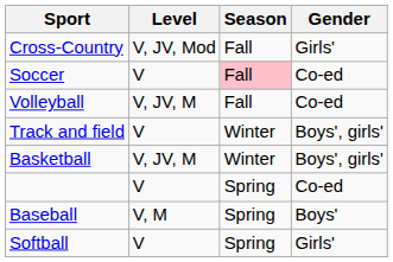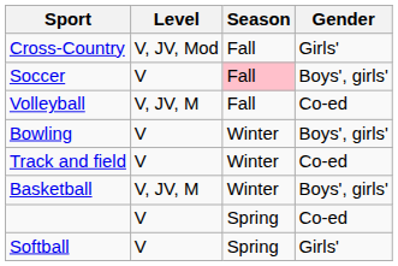 <table class="wikitable" style="text-align:left">
 <tr>
 <th>Sport</th>
 <th>Level</th>
 <th>Season</th>
 <th>Gender</th>
 </tr>
 <tr>
 <td><a href='#'>Cross-Country</a></td>
 <td>V, JV, Mod</td>
 <td>Fall</td>
 <td>Girls'</td>
 </tr>
 <tr>
 <td><a href='#'>Soccer</a></td>
 <td>V</td>
 <td style="background: pink;">Fall</td>
-<td>Co-ed</td>
+<td>Boys', girls'</td>
 </tr>
 <tr>
 <td><a href='#'>Volleyball</a></td>
 <td>V, JV, M</td>
 <td>Fall</td>
 <td>Co-ed</td>
 </tr>
 <tr>
+<td><a href='#'>Bowling</a></td>
+<td>V</td>
+<td>Winter</td>
+<td>Boys', girls'</td>
+</tr>
+<tr>
 <td><a href='#'>Track and field</a></td>
 <td>V</td>
 <td>Winter</td>
-<td>Boys', girls'</td>
+<td>Co-ed</td>
 </tr>
 <tr>
 <td><a href='#'>Basketball</a></td>
 <td>V, JV, M</td>
 <td>Winter</td>
 <td>Boys', girls'</td>
 </tr>
 <tr>
 <td Track and field></td>
 <td>V</td>
 <td>Spring</td>
 <td>Co-ed</td>
 </tr>
 <tr>
-<td><a href='#'>Baseball</a></td>
-<td>V, M</td>
-<td>Spring</td>
-<td>Boys'</td>
-</tr>
-<tr>
 <td><a href='#'>Softball</a></td>
 <td>V</td>
 <td>Spring</td>
 <td>Girls'</td>
 </tr>
 </table>
